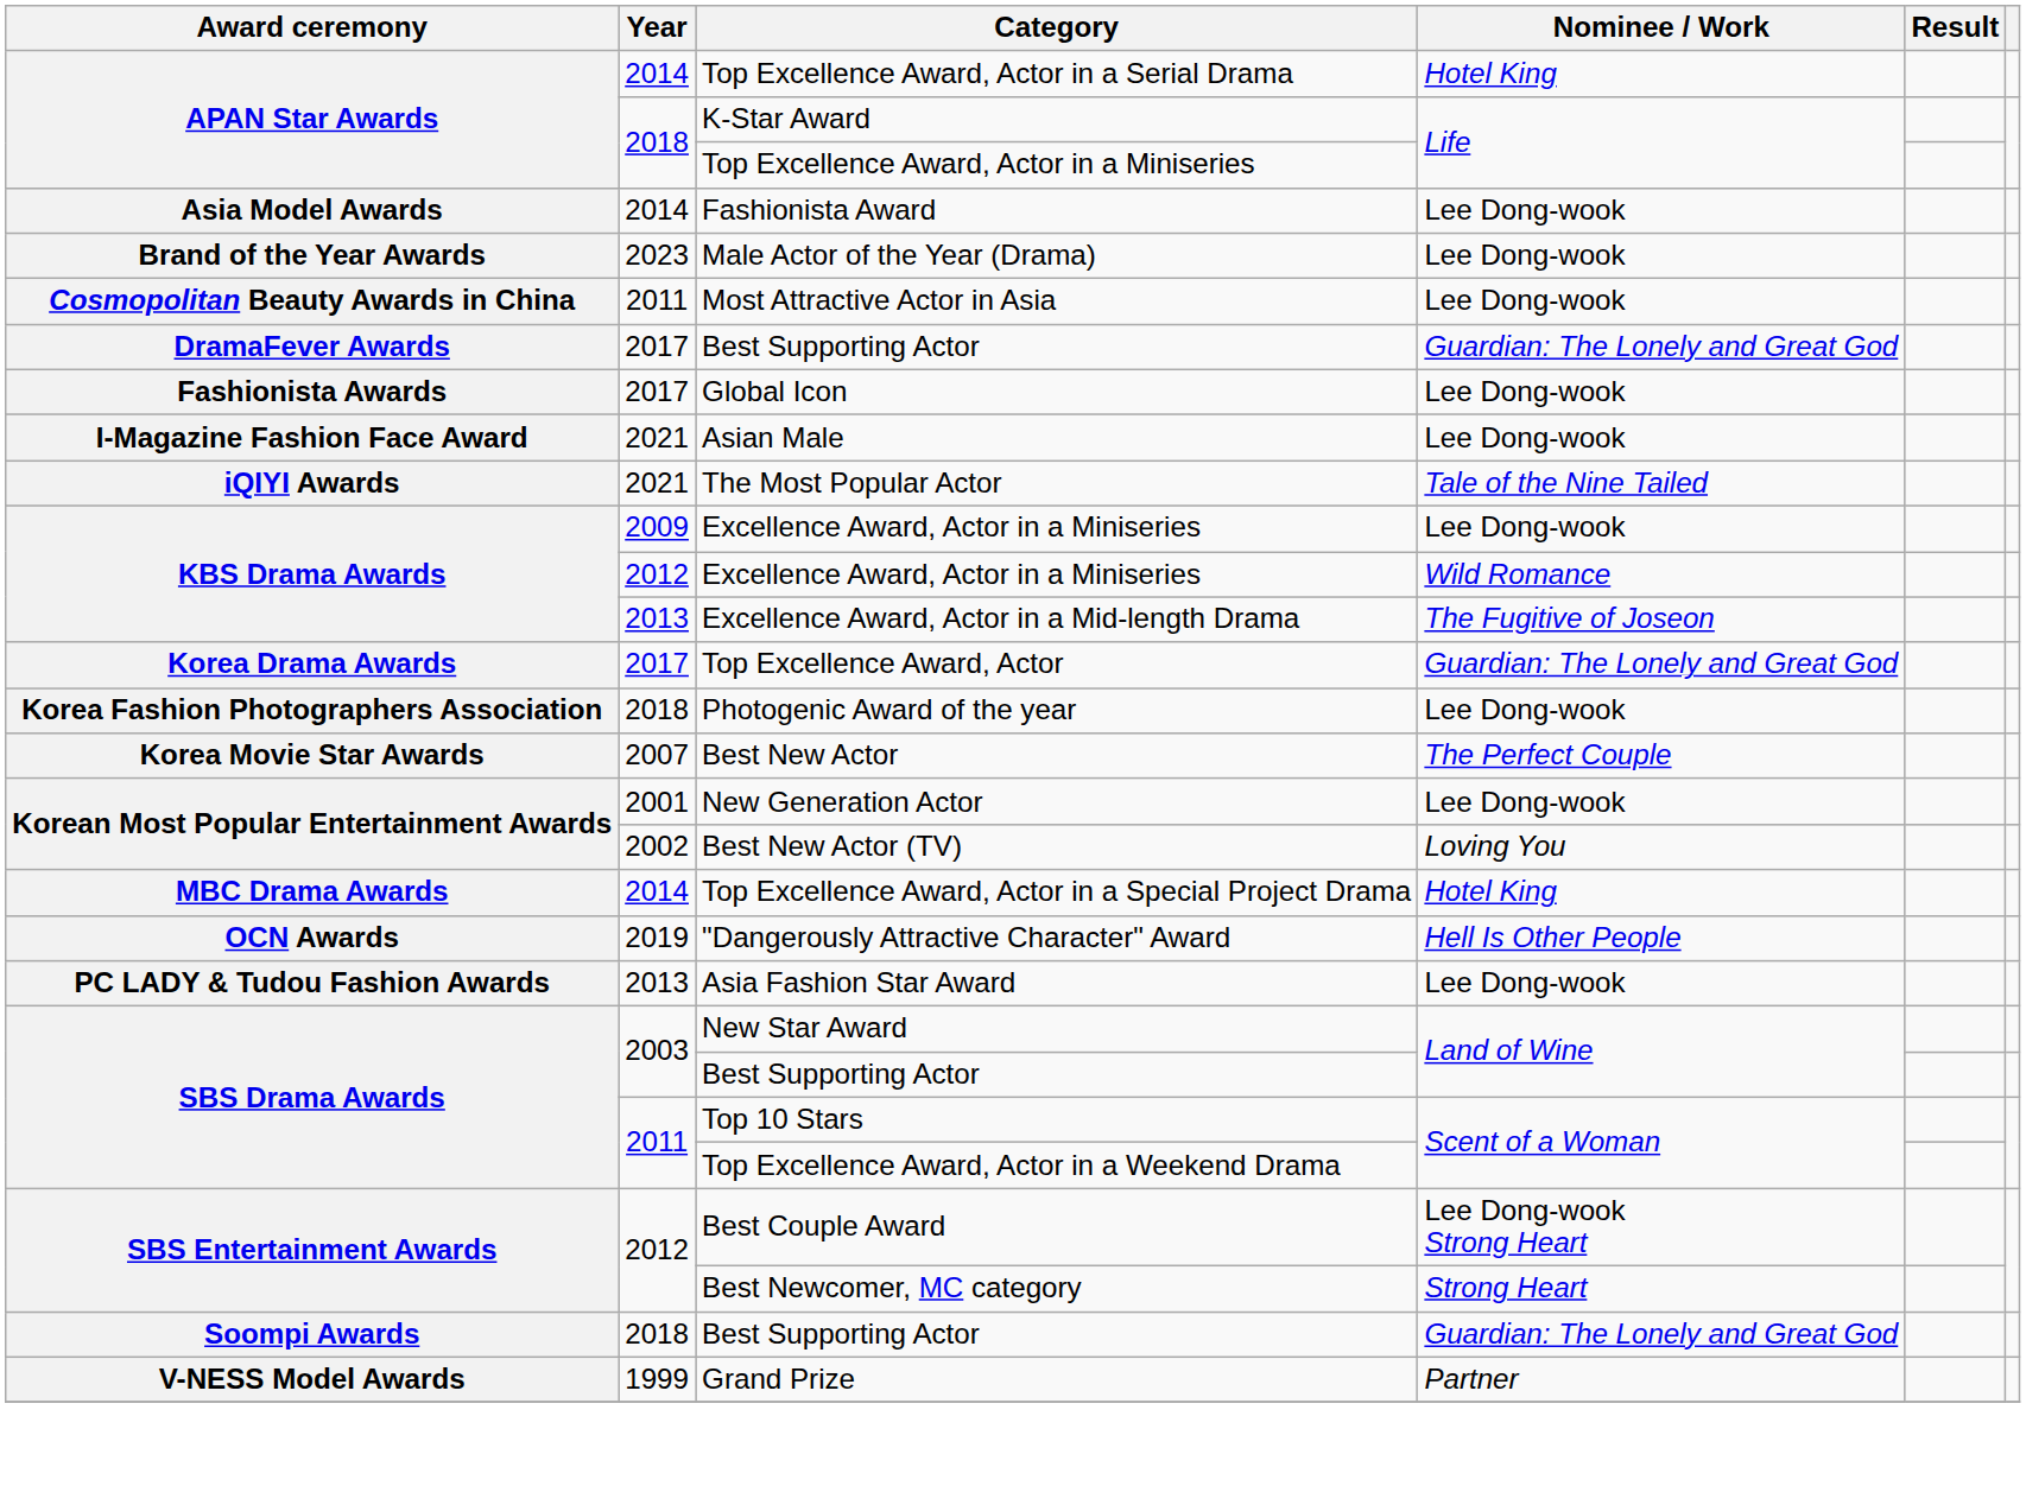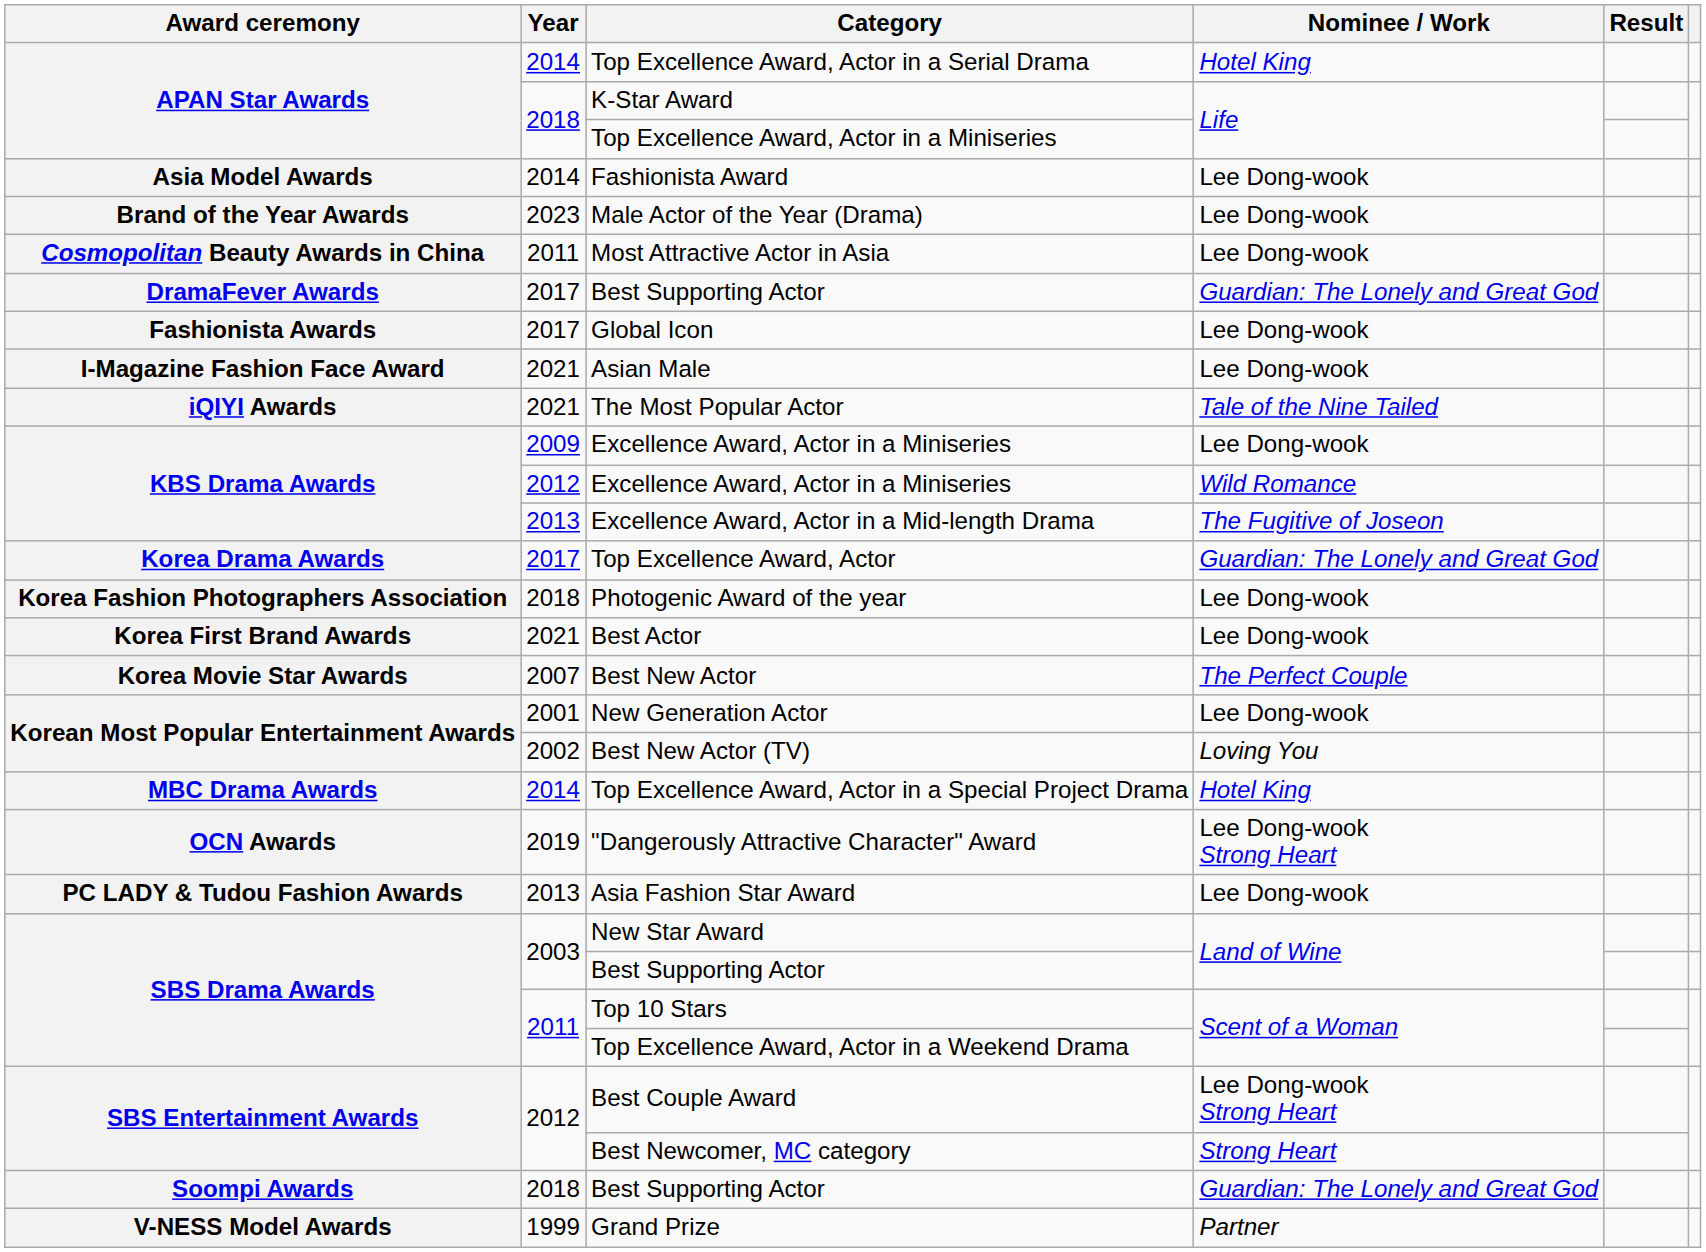 <table class="wikitable plainrowheaders sortable">
 <tr>
 <th scope="col">Award ceremony</th>
 <th scope="col">Year</th>
 <th scope="col">Category</th>
 <th scope="col">Nominee / Work</th>
 <th scope="col">Result</th>
 <th scope="col" class="unsortable"></th>
 </tr>
 <tr>
 <th scope="row" rowspan="3"><a href='#'>APAN Star Awards</a></th>
 <td style="text-align:center"><a href='#'>2014</a></td>
 <td>Top Excellence Award, Actor in a Serial Drama </td>
 <td><em><a href='#'>Hotel King</a></em></td>
 <td></td>
 <td style="text-align:center"></td>
 </tr>
 <tr>
 <td style="text-align:center" rowspan="2"><a href='#'>2018</a></td>
 <td>K-Star Award</td>
 <td rowspan="2"><em><a href='#'>Life</a></em></td>
 <td></td>
 <td style="text-align:center" rowspan="2"></td>
 </tr>
 <tr>
 <td>Top Excellence Award, Actor in a Miniseries</td>
 <td></td>
 </tr>
 <tr>
 <th scope="row">Asia Model Awards</th>
 <td style="text-align:center">2014</td>
 <td>Fashionista Award</td>
 <td>Lee Dong-wook</td>
 <td></td>
 <td style="text-align:center"></td>
 </tr>
 <tr>
 <th scope="row">Brand of the Year Awards</th>
 <td style="text-align:center">2023</td>
 <td>Male Actor of the Year (Drama)</td>
 <td>Lee Dong-wook</td>
 <td></td>
 <td style="text-align:center"></td>
 </tr>
 <tr>
 <th scope="row"><em><a href='#'>Cosmopolitan</a></em> Beauty Awards in China </th>
 <td style="text-align:center">2011</td>
 <td>Most Attractive Actor in Asia </td>
 <td>Lee Dong-wook</td>
 <td></td>
 <td style="text-align:center"></td>
 </tr>
 <tr>
 <th scope="row"><a href='#'>DramaFever Awards</a></th>
 <td style="text-align:center">2017</td>
 <td>Best Supporting Actor</td>
 <td><em><a href='#'>Guardian: The Lonely and Great God</a></em></td>
 <td></td>
 <td style="text-align:center"></td>
 </tr>
 <tr>
 <th scope="row">Fashionista Awards</th>
 <td style="text-align:center">2017</td>
 <td>Global Icon</td>
 <td>Lee Dong-wook</td>
 <td></td>
 <td style="text-align:center"></td>
 </tr>
 <tr>
 <th scope="row">I-Magazine Fashion Face Award</th>
 <td style="text-align:center">2021</td>
 <td>Asian Male</td>
 <td>Lee Dong-wook</td>
 <td></td>
 <td style="text-align:center"></td>
 </tr>
 <tr>
 <th scope="row"><a href='#'>iQIYI</a> Awards</th>
 <td style="text-align:center">2021</td>
 <td>The Most Popular Actor</td>
 <td><em><a href='#'>Tale of the Nine Tailed</a></em></td>
 <td></td>
 <td style="text-align:center"></td>
 </tr>
 <tr>
 <th scope="row" rowspan="3"><a href='#'>KBS Drama Awards</a></th>
 <td style="text-align:center"><a href='#'>2009</a></td>
 <td>Excellence Award, Actor in a Miniseries </td>
 <td>Lee Dong-wook</td>
 <td></td>
 <td style="text-align:center"></td>
 </tr>
 <tr>
 <td style="text-align:center"><a href='#'>2012</a></td>
 <td>Excellence Award, Actor in a Miniseries </td>
 <td><em><a href='#'>Wild Romance</a></em></td>
 <td></td>
 <td style="text-align:center"></td>
 </tr>
 <tr>
 <td style="text-align:center"><a href='#'>2013</a></td>
 <td>Excellence Award, Actor in a Mid-length Drama </td>
 <td><em><a href='#'>The Fugitive of Joseon</a></em></td>
 <td></td>
 <td style="text-align:center"></td>
 </tr>
 <tr>
 <th scope="row"><a href='#'>Korea Drama Awards</a></th>
 <td style="text-align:center"><a href='#'>2017</a></td>
 <td>Top Excellence Award, Actor </td>
 <td><em><a href='#'>Guardian: The Lonely and Great God</a></em></td>
 <td></td>
 <td style="text-align:center"></td>
 </tr>
 <tr>
 <th scope="row">Korea Fashion Photographers Association</th>
 <td style="text-align:center">2018</td>
 <td>Photogenic Award of the year</td>
 <td>Lee Dong-wook</td>
 <td></td>
 <td style="text-align:center"></td>
 </tr>
 <tr>
+<th scope="row">Korea First Brand Awards</th>
+<td style="text-align:center">2021</td>
+<td>Best Actor</td>
+<td>Lee Dong-wook</td>
+<td></td>
+<td style="text-align:center"></td>
+</tr>
+<tr>
 <th scope="row">Korea Movie Star Awards</th>
 <td style="text-align:center">2007</td>
 <td>Best New Actor</td>
 <td><em><a href='#'>The Perfect Couple</a></em></td>
 <td></td>
 <td style="text-align:center"></td>
 </tr>
 <tr>
 <th scope="row" rowspan="2">Korean Most Popular Entertainment Awards </th>
 <td style="text-align:center">2001</td>
 <td>New Generation Actor </td>
 <td>Lee Dong-wook</td>
 <td></td>
 <td></td>
 </tr>
 <tr>
 <td style="text-align:center">2002</td>
 <td>Best New Actor (TV) </td>
 <td><em>Loving You</em></td>
 <td></td>
 <td></td>
 </tr>
 <tr>
 <th scope="row"><a href='#'>MBC Drama Awards</a></th>
 <td style="text-align:center"><a href='#'>2014</a></td>
 <td>Top Excellence Award, Actor in a Special Project Drama </td>
 <td><em><a href='#'>Hotel King</a></em></td>
 <td></td>
 <td style="text-align:center"></td>
 </tr>
 <tr>
 <th scope="row"><a href='#'>OCN</a> Awards</th>
 <td style="text-align:center">2019</td>
 <td>"Dangerously Attractive Character" Award</td>
-<td><em><a href='#'>Hell Is Other People</a></em></td>
+<td>Lee Dong-wook <br><em><a href='#'>Strong Heart</a></em></td>
 <td></td>
 <td style="text-align:center"></td>
 </tr>
 <tr>
 <th scope="row">PC LADY & Tudou Fashion Awards </th>
 <td style="text-align:center">2013</td>
 <td>Asia Fashion Star Award </td>
 <td>Lee Dong-wook</td>
 <td></td>
 <td style="text-align:center"></td>
 </tr>
 <tr>
 <th scope="row" rowspan="4"><a href='#'>SBS Drama Awards</a></th>
 <td style="text-align:center" rowspan="2">2003</td>
 <td>New Star Award</td>
 <td rowspan="2"><em><a href='#'>Land of Wine</a></em></td>
 <td></td>
 <td style="text-align:center"></td>
 </tr>
 <tr>
 <td>Best Supporting Actor </td>
 <td></td>
 <td></td>
 </tr>
 <tr>
 <td style="text-align:center" rowspan="2"><a href='#'>2011</a></td>
 <td>Top 10 Stars</td>
 <td rowspan="2"><em><a href='#'>Scent of a Woman</a></em></td>
 <td></td>
 <td style="text-align:center" rowspan="2"></td>
 </tr>
 <tr>
 <td>Top Excellence Award, Actor in a Weekend Drama </td>
 <td></td>
 </tr>
 <tr>
 <th scope="row" rowspan="2"><a href='#'>SBS Entertainment Awards</a></th>
 <td style="text-align:center" rowspan="2">2012</td>
 <td>Best Couple Award</td>
 <td>Lee Dong-wook <br><em><a href='#'>Strong Heart</a></em></td>
 <td></td>
 <td style="text-align:center" rowspan="2"></td>
 </tr>
 <tr>
 <td>Best Newcomer, <a href='#'>MC</a> category</td>
 <td><em><a href='#'>Strong Heart</a></em></td>
 <td></td>
 </tr>
 <tr>
 <th scope="row"><a href='#'>Soompi Awards</a></th>
 <td style="text-align:center">2018</td>
 <td>Best Supporting Actor</td>
 <td><em><a href='#'>Guardian: The Lonely and Great God</a></em></td>
 <td></td>
 <td style="text-align:center"></td>
 </tr>
 <tr>
 <th scope="row">V-NESS Model Awards </th>
 <td style="text-align:center">1999</td>
 <td>Grand Prize </td>
 <td><em>Partner</em></td>
 <td></td>
 <td style="text-align:center"></td>
 </tr>
 <tr>
 </tr>
 </table>
